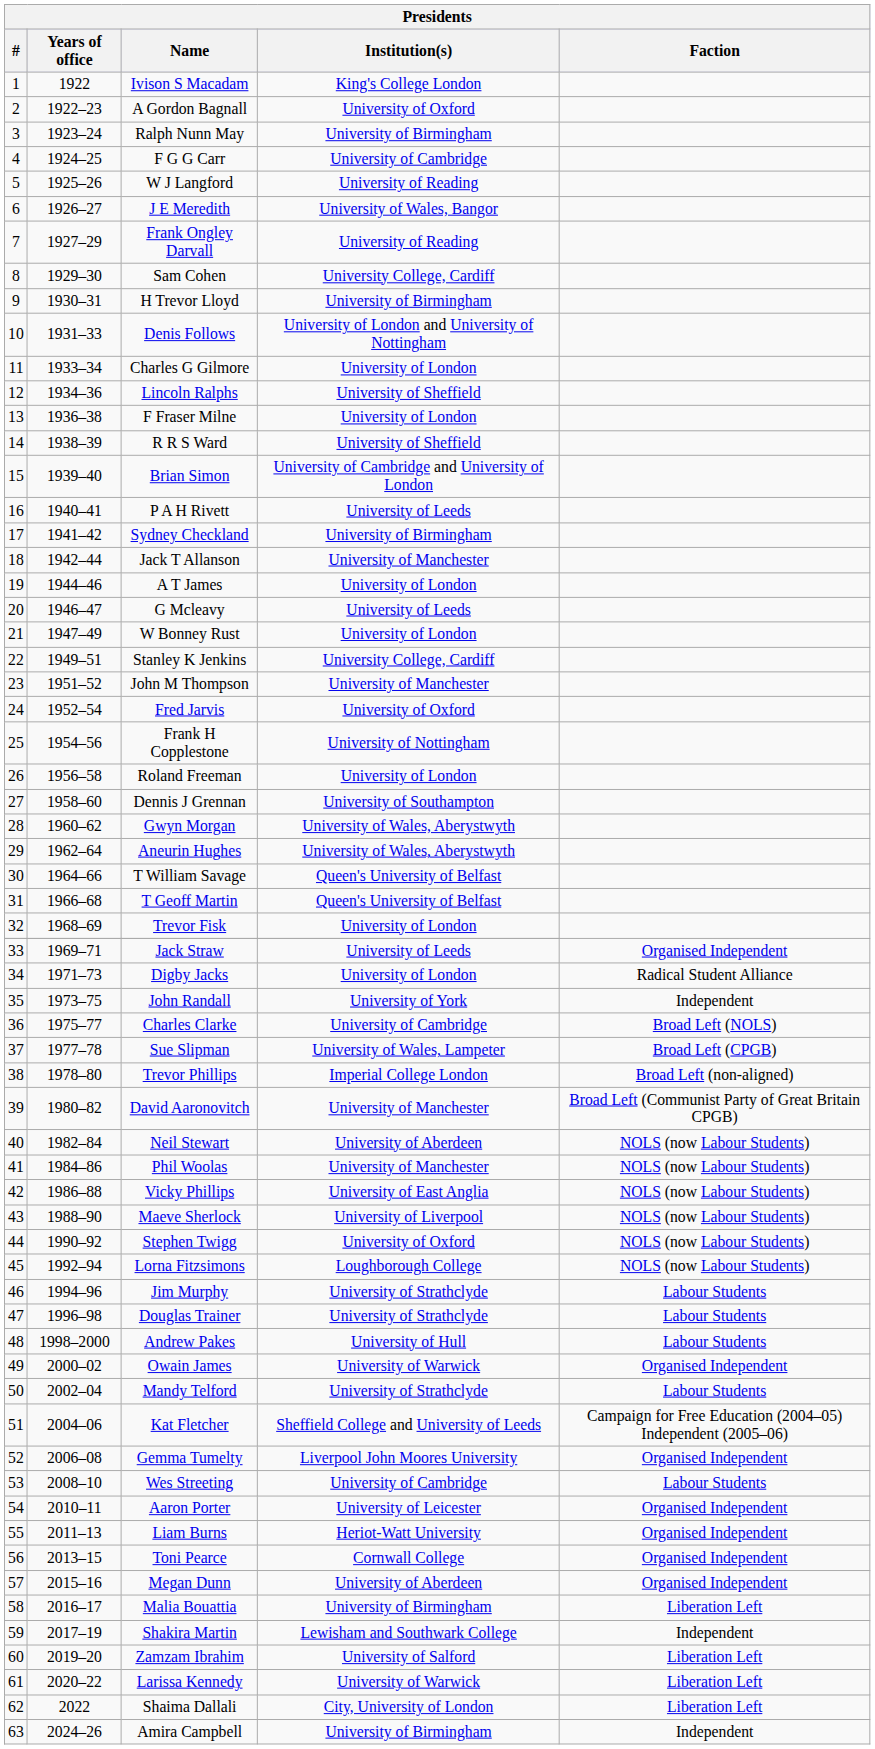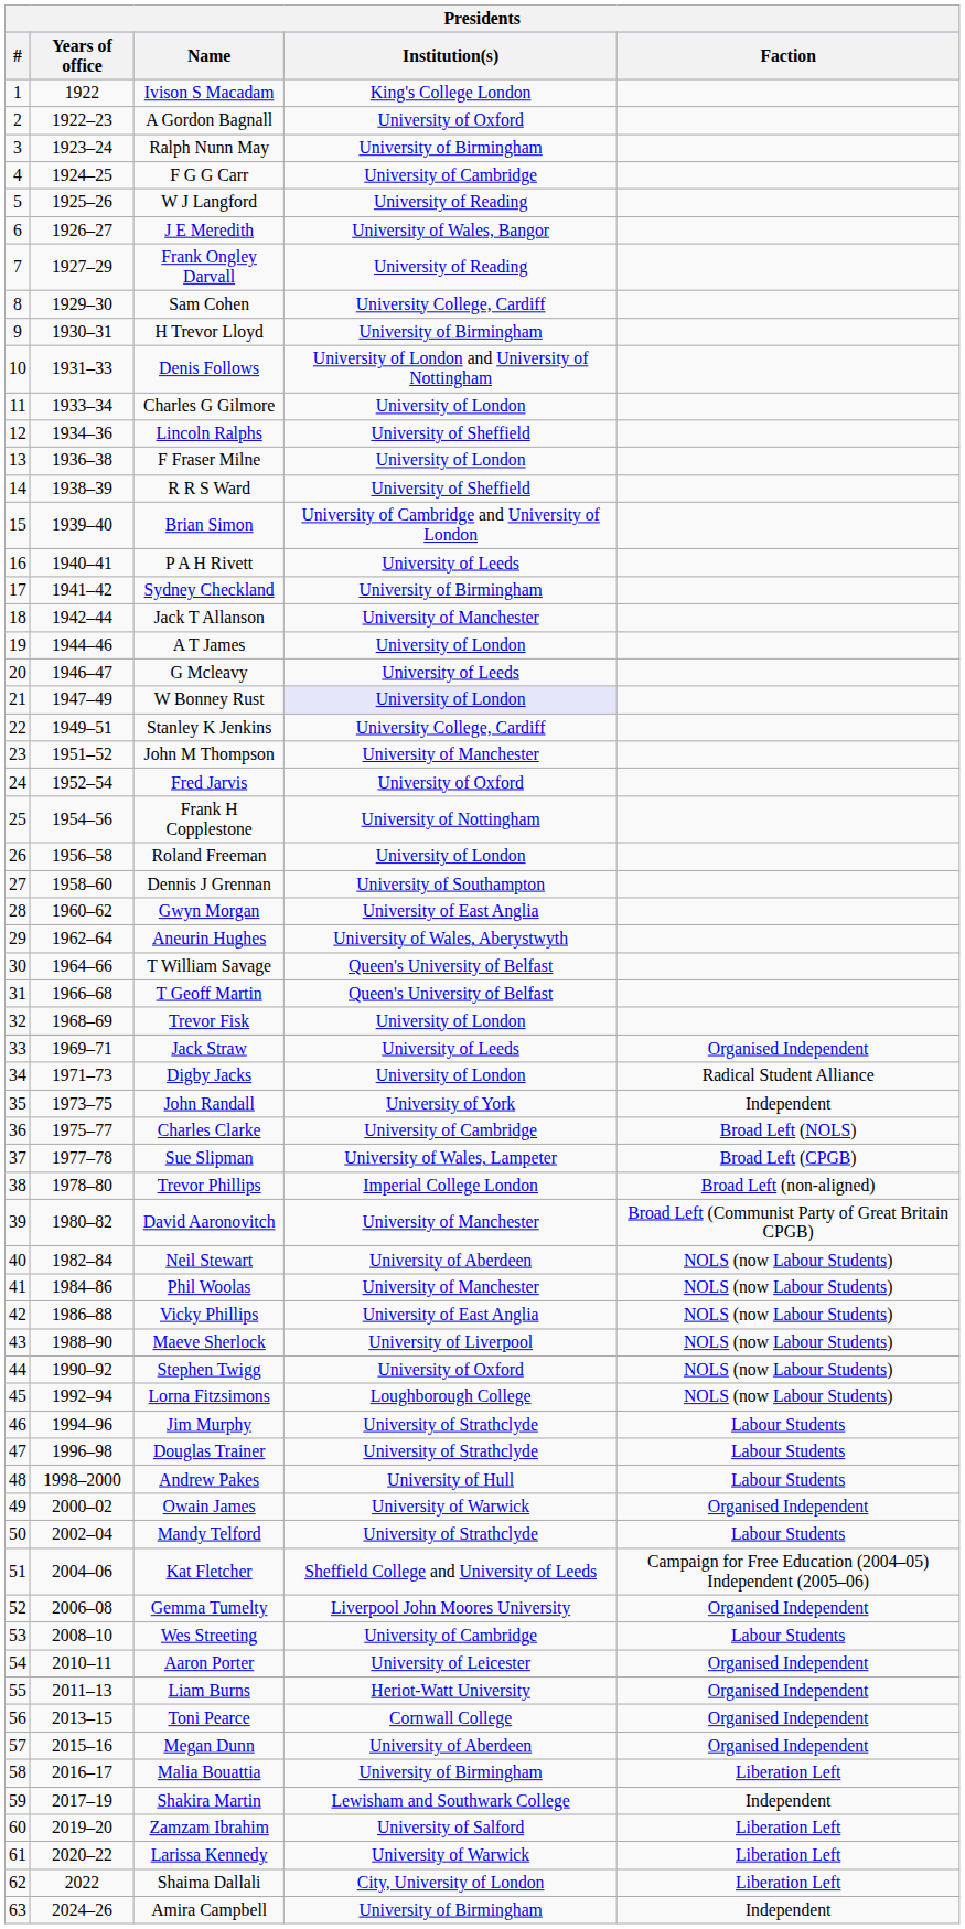 <table class= "wikitable" "toccolours" border="2" cellspacing="0" cellpadding="2" style="margin:auto; text-align:center; border-collapse:collapse;">
 <tr style="background:#ccf;">
 <th colspan=5>Presidents</th>
 </tr>
 <tr style="background:#ccf;">
 <th>#</th>
 <th>Years of office</th>
 <th>Name</th>
 <th>Institution(s)</th>
 <th>Faction</th>
 </tr>
 <tr>
 <td>1</td>
 <td>1922</td>
 <td><a href='#'>Ivison S Macadam</a></td>
 <td><a href='#'>King's College London</a></td>
 <td></td>
 </tr>
 <tr>
 <td>2</td>
 <td>1922–23</td>
 <td>A Gordon Bagnall</td>
 <td><a href='#'>University of Oxford</a></td>
 <td></td>
 </tr>
 <tr>
 <td>3</td>
 <td>1923–24</td>
 <td>Ralph Nunn May</td>
 <td><a href='#'>University of Birmingham</a></td>
 <td></td>
 </tr>
 <tr>
 <td>4</td>
 <td>1924–25</td>
 <td>F G G Carr</td>
 <td><a href='#'>University of Cambridge</a></td>
 <td></td>
 </tr>
 <tr>
 <td>5</td>
 <td>1925–26</td>
 <td>W J Langford</td>
 <td><a href='#'>University of Reading</a></td>
 <td></td>
 </tr>
 <tr>
 <td>6</td>
 <td>1926–27</td>
 <td><a href='#'>J E Meredith</a></td>
 <td><a href='#'>University of Wales, Bangor</a></td>
 <td></td>
 </tr>
 <tr>
 <td>7</td>
 <td>1927–29</td>
 <td><a href='#'>Frank Ongley Darvall</a></td>
 <td><a href='#'>University of Reading</a></td>
 <td></td>
 </tr>
 <tr>
 <td>8</td>
 <td>1929–30</td>
 <td>Sam Cohen</td>
 <td><a href='#'>University College, Cardiff</a></td>
 <td></td>
 </tr>
 <tr>
 <td>9</td>
 <td>1930–31</td>
 <td>H Trevor Lloyd</td>
 <td><a href='#'>University of Birmingham</a></td>
 <td></td>
 </tr>
 <tr>
 <td>10</td>
 <td>1931–33</td>
 <td><a href='#'>Denis Follows</a></td>
 <td><a href='#'>University of London</a> and <a href='#'>University of Nottingham</a></td>
 <td></td>
 </tr>
 <tr>
 <td>11</td>
 <td>1933–34</td>
 <td>Charles G Gilmore</td>
 <td><a href='#'>University of London</a></td>
 <td></td>
 </tr>
 <tr>
 <td>12</td>
 <td>1934–36</td>
 <td><a href='#'>Lincoln Ralphs</a></td>
 <td><a href='#'>University of Sheffield</a></td>
 <td></td>
 </tr>
 <tr>
 <td>13</td>
 <td>1936–38</td>
 <td>F Fraser Milne</td>
 <td><a href='#'>University of London</a></td>
 <td></td>
 </tr>
 <tr>
 <td>14</td>
 <td>1938–39</td>
 <td>R R S Ward</td>
 <td><a href='#'>University of Sheffield</a></td>
 <td></td>
 </tr>
 <tr>
 <td>15</td>
 <td>1939–40</td>
 <td><a href='#'>Brian Simon</a></td>
 <td><a href='#'>University of Cambridge</a> and <a href='#'>University of London</a></td>
 <td></td>
 </tr>
 <tr>
 <td>16</td>
 <td>1940–41</td>
 <td>P A H Rivett</td>
 <td><a href='#'>University of Leeds</a></td>
 <td></td>
 </tr>
 <tr>
 <td>17</td>
 <td>1941–42</td>
 <td><a href='#'>Sydney Checkland</a></td>
 <td><a href='#'>University of Birmingham</a></td>
 <td></td>
 </tr>
 <tr>
 <td>18</td>
 <td>1942–44</td>
 <td>Jack T Allanson</td>
 <td><a href='#'>University of Manchester</a></td>
 <td></td>
 </tr>
 <tr>
 <td>19</td>
 <td>1944–46</td>
 <td>A T James</td>
 <td><a href='#'>University of London</a></td>
 <td></td>
 </tr>
 <tr>
 <td>20</td>
 <td>1946–47</td>
 <td>G Mcleavy</td>
 <td><a href='#'>University of Leeds</a></td>
 <td></td>
 </tr>
 <tr>
 <td>21</td>
 <td>1947–49</td>
 <td>W Bonney Rust</td>
-<td><a href='#'>University of London</a></td>
+<td style="background: lavender;"><a href='#'>University of London</a></td>
 <td></td>
 </tr>
 <tr>
 <td>22</td>
 <td>1949–51</td>
 <td>Stanley K Jenkins</td>
 <td><a href='#'>University College, Cardiff</a></td>
 <td></td>
 </tr>
 <tr>
 <td>23</td>
 <td>1951–52</td>
 <td>John M Thompson</td>
 <td><a href='#'>University of Manchester</a></td>
 <td></td>
 </tr>
 <tr>
 <td>24</td>
 <td>1952–54</td>
 <td><a href='#'>Fred Jarvis</a></td>
 <td><a href='#'>University of Oxford</a></td>
 <td></td>
 </tr>
 <tr>
 <td>25</td>
 <td>1954–56</td>
 <td>Frank H Copplestone</td>
 <td><a href='#'>University of Nottingham</a></td>
 <td></td>
 </tr>
 <tr>
 <td>26</td>
 <td>1956–58</td>
 <td>Roland Freeman</td>
 <td><a href='#'>University of London</a></td>
 <td></td>
 </tr>
 <tr>
 <td>27</td>
 <td>1958–60</td>
 <td>Dennis J Grennan</td>
 <td><a href='#'>University of Southampton</a></td>
 <td></td>
 </tr>
 <tr>
 <td>28</td>
 <td>1960–62</td>
 <td><a href='#'>Gwyn Morgan</a></td>
-<td><a href='#'>University of Wales, Aberystwyth</a></td>
+<td><a href='#'>University of East Anglia</a></td>
 <td></td>
 </tr>
 <tr>
 <td>29</td>
 <td>1962–64</td>
 <td><a href='#'>Aneurin Hughes</a></td>
 <td><a href='#'>University of Wales, Aberystwyth</a></td>
 <td></td>
 </tr>
 <tr>
 <td>30</td>
 <td>1964–66</td>
 <td>T William Savage</td>
 <td><a href='#'>Queen's University of Belfast</a></td>
 <td></td>
 </tr>
 <tr>
 <td>31</td>
 <td>1966–68</td>
 <td><a href='#'>T Geoff Martin</a></td>
 <td><a href='#'>Queen's University of Belfast</a></td>
 <td></td>
 </tr>
 <tr>
 <td>32</td>
 <td>1968–69</td>
 <td><a href='#'>Trevor Fisk</a></td>
 <td><a href='#'>University of London</a></td>
 </tr>
 <tr>
 </tr>
 <tr>
 <td>33</td>
 <td>1969–71</td>
 <td><a href='#'>Jack Straw</a></td>
 <td><a href='#'>University of Leeds</a></td>
 <td><a href='#'>Organised Independent</a></td>
 </tr>
 <tr>
 <td>34</td>
 <td>1971–73</td>
 <td><a href='#'>Digby Jacks</a></td>
 <td><a href='#'>University of London</a></td>
 <td>Radical Student Alliance</td>
 </tr>
 <tr>
 <td>35</td>
 <td>1973–75</td>
 <td><a href='#'>John Randall</a></td>
 <td><a href='#'>University of York</a></td>
 <td>Independent</td>
 </tr>
 <tr>
 <td>36</td>
 <td>1975–77</td>
 <td><a href='#'>Charles Clarke</a></td>
 <td><a href='#'>University of Cambridge</a></td>
 <td><a href='#'>Broad Left</a> (<a href='#'>NOLS</a>)</td>
 </tr>
 <tr>
 <td>37</td>
 <td>1977–78</td>
 <td><a href='#'>Sue Slipman</a></td>
 <td><a href='#'>University of Wales, Lampeter</a></td>
 <td><a href='#'>Broad Left</a> (<a href='#'>CPGB</a>)</td>
 </tr>
 <tr>
 <td>38</td>
 <td>1978–80</td>
 <td><a href='#'>Trevor Phillips</a></td>
 <td><a href='#'>Imperial College London</a></td>
 <td><a href='#'>Broad Left</a> (non-aligned)</td>
 </tr>
 <tr>
 <td>39</td>
 <td>1980–82</td>
 <td><a href='#'>David Aaronovitch</a></td>
 <td><a href='#'>University of Manchester</a></td>
 <td><a href='#'>Broad Left</a> (Communist Party of Great Britain CPGB)</td>
 </tr>
 <tr>
 <td>40</td>
 <td>1982–84</td>
 <td><a href='#'>Neil Stewart</a></td>
 <td><a href='#'>University of Aberdeen</a></td>
 <td><a href='#'>NOLS</a> (now <a href='#'>Labour Students</a>)</td>
 </tr>
 <tr>
 <td>41</td>
 <td>1984–86</td>
 <td><a href='#'>Phil Woolas</a></td>
 <td><a href='#'>University of Manchester</a></td>
 <td><a href='#'>NOLS</a> (now <a href='#'>Labour Students</a>)</td>
 </tr>
 <tr>
 <td>42</td>
 <td>1986–88</td>
 <td><a href='#'>Vicky Phillips</a></td>
 <td><a href='#'>University of East Anglia</a></td>
 <td><a href='#'>NOLS</a> (now <a href='#'>Labour Students</a>)</td>
 </tr>
 <tr>
 <td>43</td>
 <td>1988–90</td>
 <td><a href='#'>Maeve Sherlock</a></td>
 <td><a href='#'>University of Liverpool</a></td>
 <td><a href='#'>NOLS</a> (now <a href='#'>Labour Students</a>)</td>
 </tr>
 <tr>
 <td>44</td>
 <td>1990–92</td>
 <td><a href='#'>Stephen Twigg</a></td>
 <td><a href='#'>University of Oxford</a></td>
 <td><a href='#'>NOLS</a> (now <a href='#'>Labour Students</a>)</td>
 </tr>
 <tr>
 <td>45</td>
 <td>1992–94</td>
 <td><a href='#'>Lorna Fitzsimons</a></td>
 <td><a href='#'>Loughborough College</a></td>
 <td><a href='#'>NOLS</a> (now <a href='#'>Labour Students</a>)</td>
 </tr>
 <tr>
 <td>46</td>
 <td>1994–96</td>
 <td><a href='#'>Jim Murphy</a></td>
 <td><a href='#'>University of Strathclyde</a></td>
 <td><a href='#'>Labour Students</a></td>
 </tr>
 <tr>
 <td>47</td>
 <td>1996–98</td>
 <td><a href='#'>Douglas Trainer</a></td>
 <td><a href='#'>University of Strathclyde</a></td>
 <td><a href='#'>Labour Students</a></td>
 </tr>
 <tr>
 <td>48</td>
 <td>1998–2000</td>
 <td><a href='#'>Andrew Pakes</a></td>
 <td><a href='#'>University of Hull</a></td>
 <td><a href='#'>Labour Students</a></td>
 </tr>
 <tr>
 <td>49</td>
 <td>2000–02</td>
 <td><a href='#'>Owain James</a></td>
 <td><a href='#'>University of Warwick</a></td>
 <td><a href='#'>Organised Independent</a></td>
 </tr>
 <tr>
 <td>50</td>
 <td>2002–04</td>
 <td><a href='#'>Mandy Telford</a></td>
 <td><a href='#'>University of Strathclyde</a></td>
 <td><a href='#'>Labour Students</a></td>
 </tr>
 <tr>
 <td>51</td>
 <td>2004–06</td>
 <td><a href='#'>Kat Fletcher</a></td>
 <td><a href='#'>Sheffield College</a> and <a href='#'>University of Leeds</a></td>
 <td>Campaign for Free Education (2004–05)<br>Independent (2005–06)</td>
 </tr>
 <tr>
 <td>52</td>
 <td>2006–08</td>
 <td><a href='#'>Gemma Tumelty</a></td>
 <td><a href='#'>Liverpool John Moores University</a></td>
 <td><a href='#'>Organised Independent</a></td>
 </tr>
 <tr>
 <td>53</td>
 <td>2008–10</td>
 <td><a href='#'>Wes Streeting</a></td>
 <td><a href='#'>University of Cambridge</a></td>
 <td><a href='#'>Labour Students</a></td>
 </tr>
 <tr>
 <td>54</td>
 <td>2010–11</td>
 <td><a href='#'>Aaron Porter</a></td>
 <td><a href='#'>University of Leicester</a></td>
 <td><a href='#'>Organised Independent</a></td>
 </tr>
 <tr>
 <td>55</td>
 <td>2011–13</td>
 <td><a href='#'>Liam Burns</a></td>
 <td><a href='#'>Heriot-Watt University</a></td>
 <td><a href='#'>Organised Independent</a></td>
 </tr>
 <tr>
 <td>56</td>
 <td>2013–15</td>
 <td><a href='#'>Toni Pearce</a></td>
 <td><a href='#'>Cornwall College</a></td>
 <td><a href='#'>Organised Independent</a></td>
 </tr>
 <tr>
 <td>57</td>
 <td>2015–16</td>
 <td><a href='#'>Megan Dunn</a></td>
 <td><a href='#'>University of Aberdeen</a></td>
 <td><a href='#'>Organised Independent</a></td>
 </tr>
 <tr>
 <td>58</td>
 <td>2016–17</td>
 <td><a href='#'>Malia Bouattia</a></td>
 <td><a href='#'>University of Birmingham</a></td>
 <td><a href='#'>Liberation Left</a></td>
 </tr>
 <tr>
 <td>59</td>
 <td>2017–19</td>
 <td><a href='#'>Shakira Martin</a></td>
 <td><a href='#'>Lewisham and Southwark College</a></td>
 <td>Independent</td>
 </tr>
 <tr>
 <td>60</td>
 <td>2019–20</td>
 <td><a href='#'>Zamzam Ibrahim</a></td>
 <td><a href='#'>University of Salford</a></td>
 <td><a href='#'>Liberation Left</a></td>
 </tr>
 <tr>
 <td>61</td>
 <td>2020–22</td>
 <td><a href='#'>Larissa Kennedy</a></td>
 <td><a href='#'>University of Warwick</a></td>
 <td><a href='#'>Liberation Left</a></td>
 </tr>
 <tr>
 <td>62</td>
 <td>2022</td>
 <td>Shaima Dallali</td>
 <td><a href='#'>City, University of London</a></td>
 <td><a href='#'>Liberation Left</a></td>
 </tr>
 <tr>
 <td>63</td>
 <td>2024–26</td>
 <td>Amira Campbell</td>
 <td><a href='#'>University of Birmingham</a></td>
 <td>Independent</td>
 </tr>
 </table>
